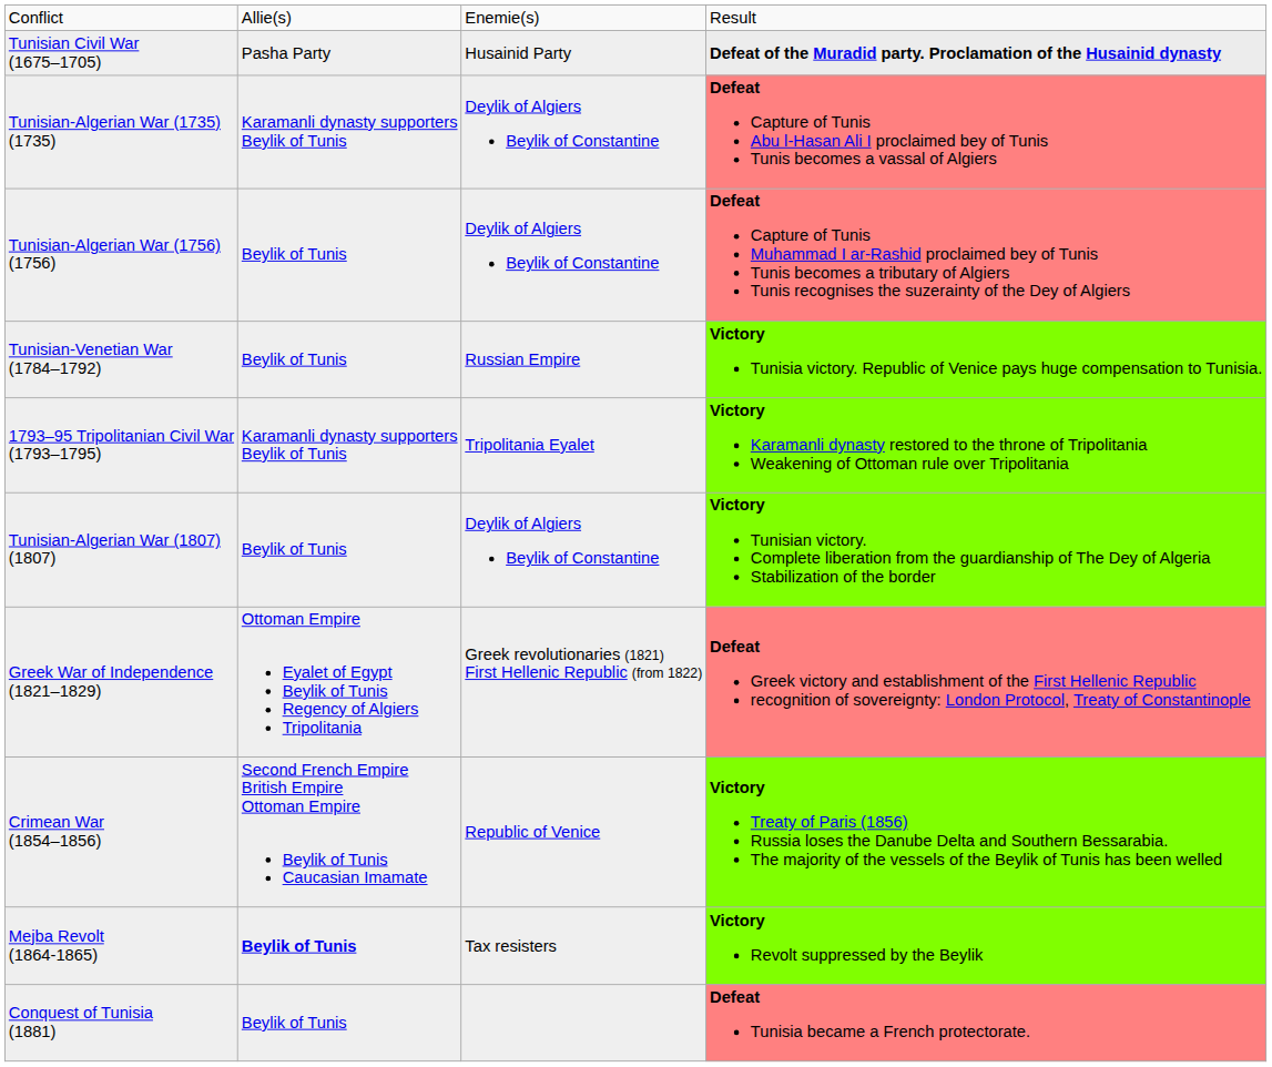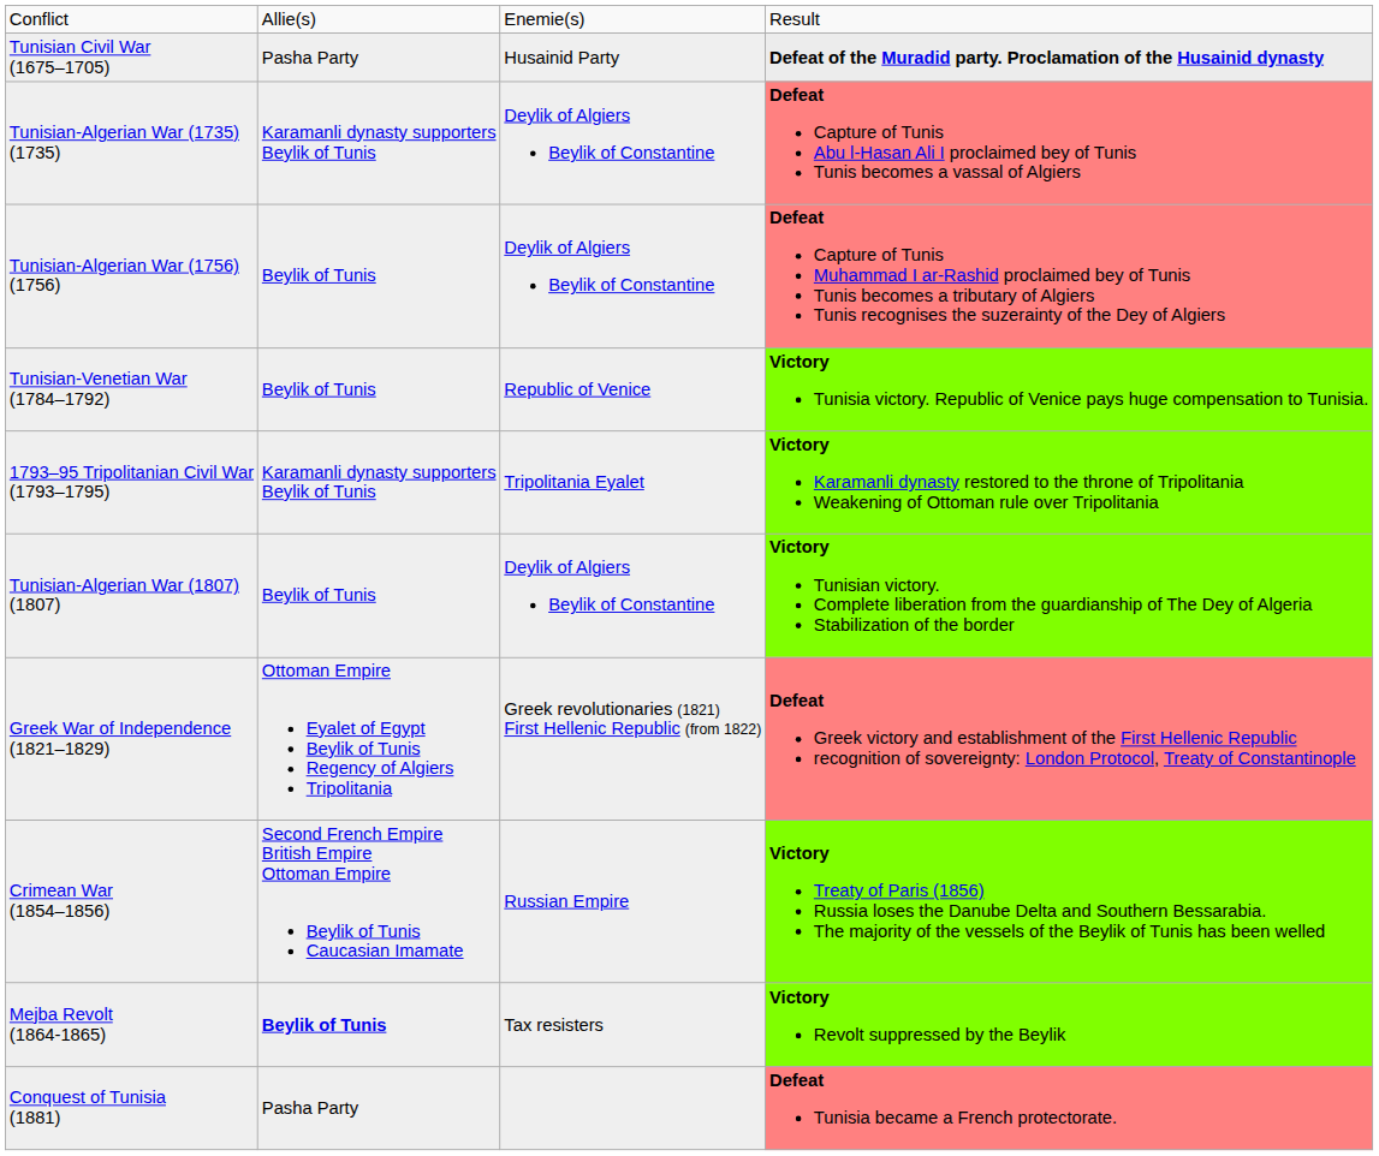 <table class="wikitable">
 <tr>
 <td>Conflict</td>
 <td>Allie(s)</td>
 <td>Enemie(s)</td>
 <td>Result</td>
 </tr>
 <tr>
 <td style="background:#efefef"><a href='#'>Tunisian Civil War</a><br>(1675–1705)</td>
 <td style="background:#efefef"> Pasha Party</td>
 <td style="background:#efefef"> Husainid Party</td>
 <td style="background:#ECECEC"><strong>Defeat of the <a href='#'>Muradid</a> party. Proclamation of the <a href='#'>Husainid dynasty</a></strong></td>
 </tr>
 <tr>
 <td style="background:#efefef"><a href='#'>Tunisian-Algerian War (1735)</a><br>(1735)</td>
 <td style="background:#efefef"> <a href='#'>Karamanli dynasty supporters</a><br> <a href='#'>Beylik of Tunis</a></td>
 <td style="background:#efefef"> <a href='#'>Deylik of Algiers</a><br><ul><li> <a href='#'>Beylik of Constantine</a></li></ul></td>
 <td style="background:#FF8080"><strong>Defeat</strong><br><ul><li>Capture of Tunis</li><li><a href='#'>Abu l-Hasan Ali I</a> proclaimed bey of Tunis</li><li>Tunis becomes a vassal of Algiers</li></ul></td>
 </tr>
 <tr>
 <td style="background:#efefef"><a href='#'>Tunisian-Algerian War (1756)</a><br>(1756)</td>
 <td style="background:#efefef"> <a href='#'>Beylik of Tunis</a></td>
 <td style="background:#efefef"> <a href='#'>Deylik of Algiers</a><br><ul><li> <a href='#'>Beylik of Constantine</a></li></ul></td>
 <td style="background:#FF8080"><strong>Defeat</strong><br><ul><li>Capture of Tunis</li><li><a href='#'>Muhammad I ar-Rashid</a> proclaimed bey of Tunis</li><li>Tunis becomes a tributary of Algiers</li><li>Tunis recognises the suzerainty of the Dey of Algiers</li></ul></td>
 </tr>
 <tr>
 <td style="background:#efefef"><a href='#'>Tunisian-Venetian War</a><br>(1784–1792)</td>
 <td style="background:#efefef"> <a href='#'>Beylik of Tunis</a></td>
-<td style="background:#efefef"> <a href='#'>Russian Empire</a></td>
+<td style="background:#efefef"> <a href='#'>Republic of Venice</a></td>
 <td style="background:#80FF00"><strong>Victory</strong><br><ul><li>Tunisia victory. Republic of Venice pays huge compensation to Tunisia.</li></ul></td>
 </tr>
 <tr>
 <td style="background:#efefef"><a href='#'>1793–95 Tripolitanian Civil War</a><br>(1793–1795)</td>
 <td style="background:#efefef"> <a href='#'>Karamanli dynasty supporters</a><br> <a href='#'>Beylik of Tunis</a></td>
 <td style="background:#efefef"> <a href='#'>Tripolitania Eyalet</a></td>
 <td style="background:#80FF00"><strong>Victory</strong><br><ul><li><a href='#'>Karamanli dynasty</a> restored to the throne of Tripolitania</li><li>Weakening of Ottoman rule over Tripolitania</li></ul></td>
 </tr>
 <tr>
 <td style="background:#efefef"><a href='#'>Tunisian-Algerian War (1807)</a><br>(1807)</td>
 <td style="background:#efefef"> <a href='#'>Beylik of Tunis</a></td>
 <td style="background:#efefef"> <a href='#'>Deylik of Algiers</a><br><ul><li> <a href='#'>Beylik of Constantine</a></li></ul></td>
 <td style="background:#80FF00"><strong>Victory</strong><br><ul><li>Tunisian victory.</li><li>Complete liberation from the guardianship of The Dey of Algeria</li><li>Stabilization of the border</li></ul></td>
 </tr>
 <tr>
 <td style="background:#efefef"><a href='#'>Greek War of Independence</a><br>(1821–1829)</td>
 <td style="background:#efefef"> <a href='#'>Ottoman Empire</a> <br><br><ul><li> <a href='#'>Eyalet of Egypt</a></li><li> <a href='#'>Beylik of Tunis</a></li><li> <a href='#'>Regency of Algiers</a></li><li> <a href='#'>Tripolitania</a></li></ul></td>
 <td style="background:#efefef"> Greek revolutionaries <small>(1821)</small><br> <a href='#'>First Hellenic Republic</a> <small>(from 1822)</small><br>  <br>  <br> </td>
 <td style="background:#FF8080"><strong>Defeat</strong><br><ul><li>Greek victory and establishment of the <a href='#'>First Hellenic Republic</a></li><li>recognition of sovereignty: <a href='#'>London Protocol</a>, <a href='#'>Treaty of Constantinople</a></li></ul></td>
 </tr>
 <tr>
 <td style="background:#efefef"><a href='#'>Crimean War</a><br>(1854–1856)</td>
 <td style="background:#efefef"> <a href='#'>Second French Empire</a><br> <a href='#'>British Empire</a><br> <a href='#'>Ottoman Empire</a> <br><br><ul><li> <a href='#'>Beylik of Tunis</a></li><li> <a href='#'>Caucasian Imamate</a></li></ul></td>
-<td style="background:#efefef"> <a href='#'>Republic of Venice</a></td>
+<td style="background:#efefef"> <a href='#'>Russian Empire</a></td>
 <td style="background:#80FF00"><strong>Victory</strong><br><ul><li><a href='#'>Treaty of Paris (1856)</a></li><li>Russia loses the Danube Delta and Southern Bessarabia.</li><li>The majority of the vessels of the Beylik of Tunis has been welled</li></ul></td>
 </tr>
 <tr>
 <td style="background:#efefef"><a href='#'>Mejba Revolt</a><br>(1864-1865)</td>
 <td style="background:#efefef"><strong> <a href='#'>Beylik of Tunis</a></strong></td>
 <td style="background:#efefef">Tax resisters</td>
 <td style="background:#80FF00"><strong>Victory</strong><br><ul><li>Revolt suppressed by the Beylik</li></ul></td>
 </tr>
 <tr>
 <td style="background:#efefef"><a href='#'>Conquest of Tunisia</a><br>(1881)</td>
-<td style="background:#efefef"> <a href='#'>Beylik of Tunis</a></td>
+<td style="background:#efefef"> Pasha Party</td>
 <td style="background:#efefef"></td>
 <td style="background:#FF8080"><strong>Defeat</strong><br><ul><li>Tunisia became a French protectorate.</li></ul></td>
 </tr>
 </table>
